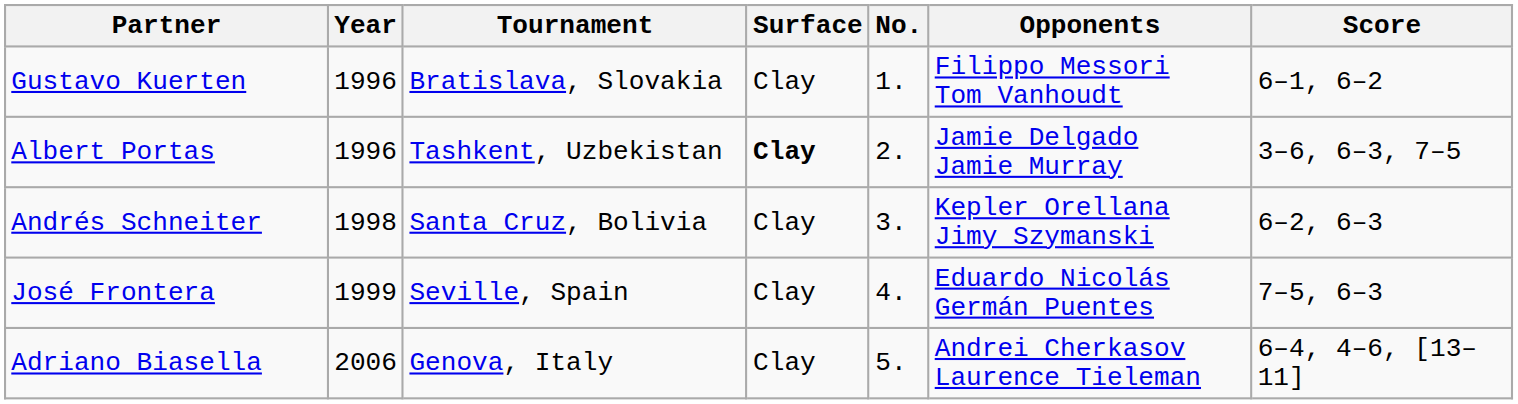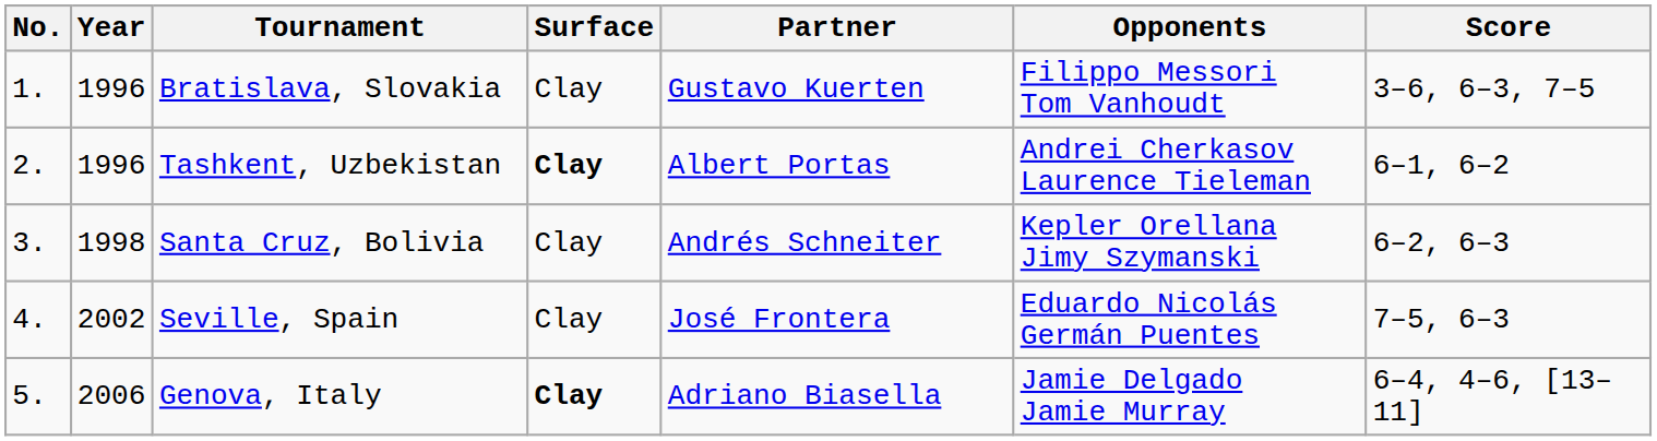 <table class="sortable wikitable" style=font-size:97%>
 <tr>
-<th style="width:150px">Partner</th>
+<th style="width:20px">No.</th>
 <th style="width:30px">Year</th>
 <th style="width:160px">Tournament</th>
 <th style="width:50px">Surface</th>
-<th style="width:20px">No.</th>
+<th style="width:150px">Partner</th>
 <th style="width:150px">Opponents</th>
 <th style="width:120px" class="unsortable">Score</th>
 </tr>
 <tr>
-<td> <a href='#'>Gustavo Kuerten</a></td>
+<td>1.</td>
 <td>1996</td>
 <td><a href='#'>Bratislava</a>, Slovakia</td>
 <td>Clay</td>
-<td>1.</td>
+<td> <a href='#'>Gustavo Kuerten</a></td>
 <td> <a href='#'>Filippo Messori</a><br> <a href='#'>Tom Vanhoudt</a></td>
+<td>3–6, 6–3, 7–5</td>
+</tr>
+<tr>
+<td>2.</td>
+<td>1996</td>
+<td><a href='#'>Tashkent</a>, Uzbekistan</td>
+<td><strong>Clay</strong></td>
+<td> <a href='#'>Albert Portas</a></td>
+<td> <a href='#'>Andrei Cherkasov</a><br> <a href='#'>Laurence Tieleman</a></td>
 <td>6–1, 6–2</td>
 </tr>
 <tr>
-<td> <a href='#'>Albert Portas</a></td>
-<td>1996</td>
-<td><a href='#'>Tashkent</a>, Uzbekistan</td>
-<td><strong>Clay</strong></td>
-<td>2.</td>
-<td> <a href='#'>Jamie Delgado</a><br> <a href='#'>Jamie Murray</a></td>
-<td>3–6, 6–3, 7–5</td>
-</tr>
-<tr>
-<td> <a href='#'>Andrés Schneiter</a></td>
+<td>3.</td>
 <td>1998</td>
 <td><a href='#'>Santa Cruz</a>, Bolivia</td>
 <td>Clay</td>
-<td>3.</td>
+<td> <a href='#'>Andrés Schneiter</a></td>
 <td> <a href='#'>Kepler Orellana</a><br> <a href='#'>Jimy Szymanski</a></td>
 <td>6–2, 6–3</td>
 </tr>
 <tr>
-<td> <a href='#'>José Frontera</a></td>
-<td>1999</td>
+<td>4.</td>
+<td>2002</td>
 <td><a href='#'>Seville</a>, Spain</td>
 <td>Clay</td>
-<td>4.</td>
+<td> <a href='#'>José Frontera</a></td>
 <td> <a href='#'>Eduardo Nicolás</a><br> <a href='#'>Germán Puentes</a></td>
 <td>7–5, 6–3</td>
 </tr>
 <tr>
-<td> <a href='#'>Adriano Biasella</a></td>
+<td>5.</td>
 <td>2006</td>
 <td><a href='#'>Genova</a>, Italy</td>
-<td>Clay</td>
-<td>5.</td>
-<td> <a href='#'>Andrei Cherkasov</a><br> <a href='#'>Laurence Tieleman</a></td>
+<td><strong>Clay</strong></td>
+<td> <a href='#'>Adriano Biasella</a></td>
+<td> <a href='#'>Jamie Delgado</a><br> <a href='#'>Jamie Murray</a></td>
 <td>6–4, 4–6, [13–11]</td>
 </tr>
 </table>
